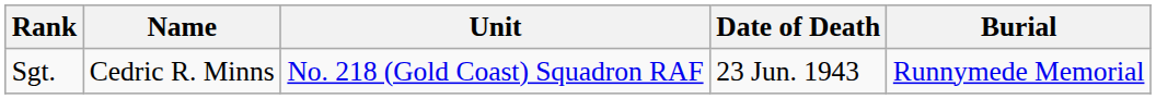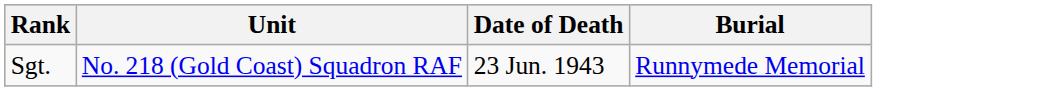 <table class="wikitable">
 <tr>
 <th>Rank</th>
-<th>Name</th>
 <th>Unit</th>
 <th>Date of Death</th>
 <th>Burial</th>
 </tr>
 <tr>
 <td>Sgt.</td>
-<td>Cedric R. Minns</td>
 <td><a href='#'>No. 218 (Gold Coast) Squadron RAF</a></td>
 <td>23 Jun. 1943</td>
 <td><a href='#'>Runnymede Memorial</a></td>
 </tr>
 </table>
